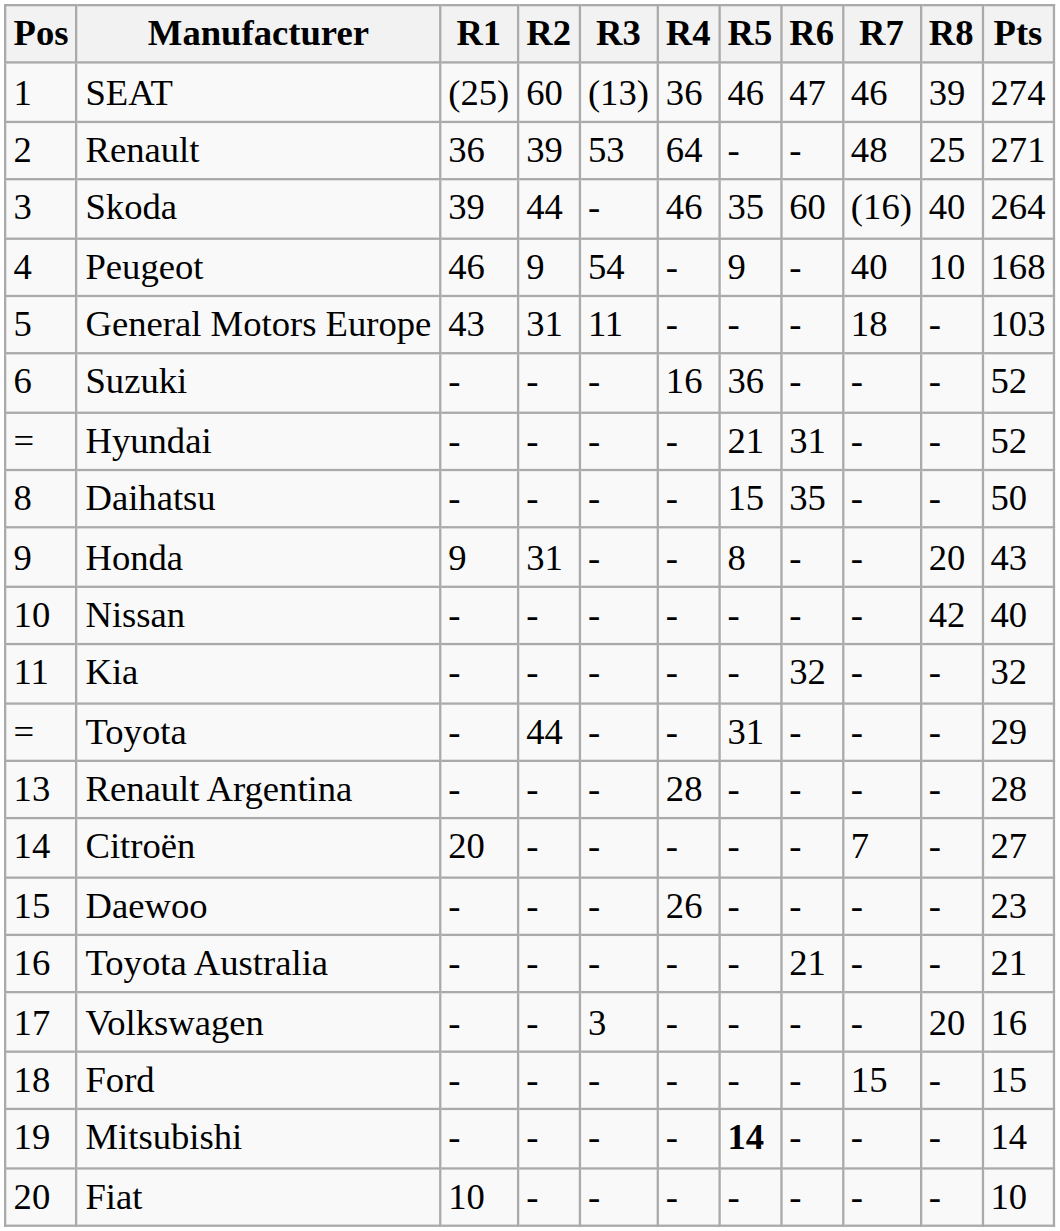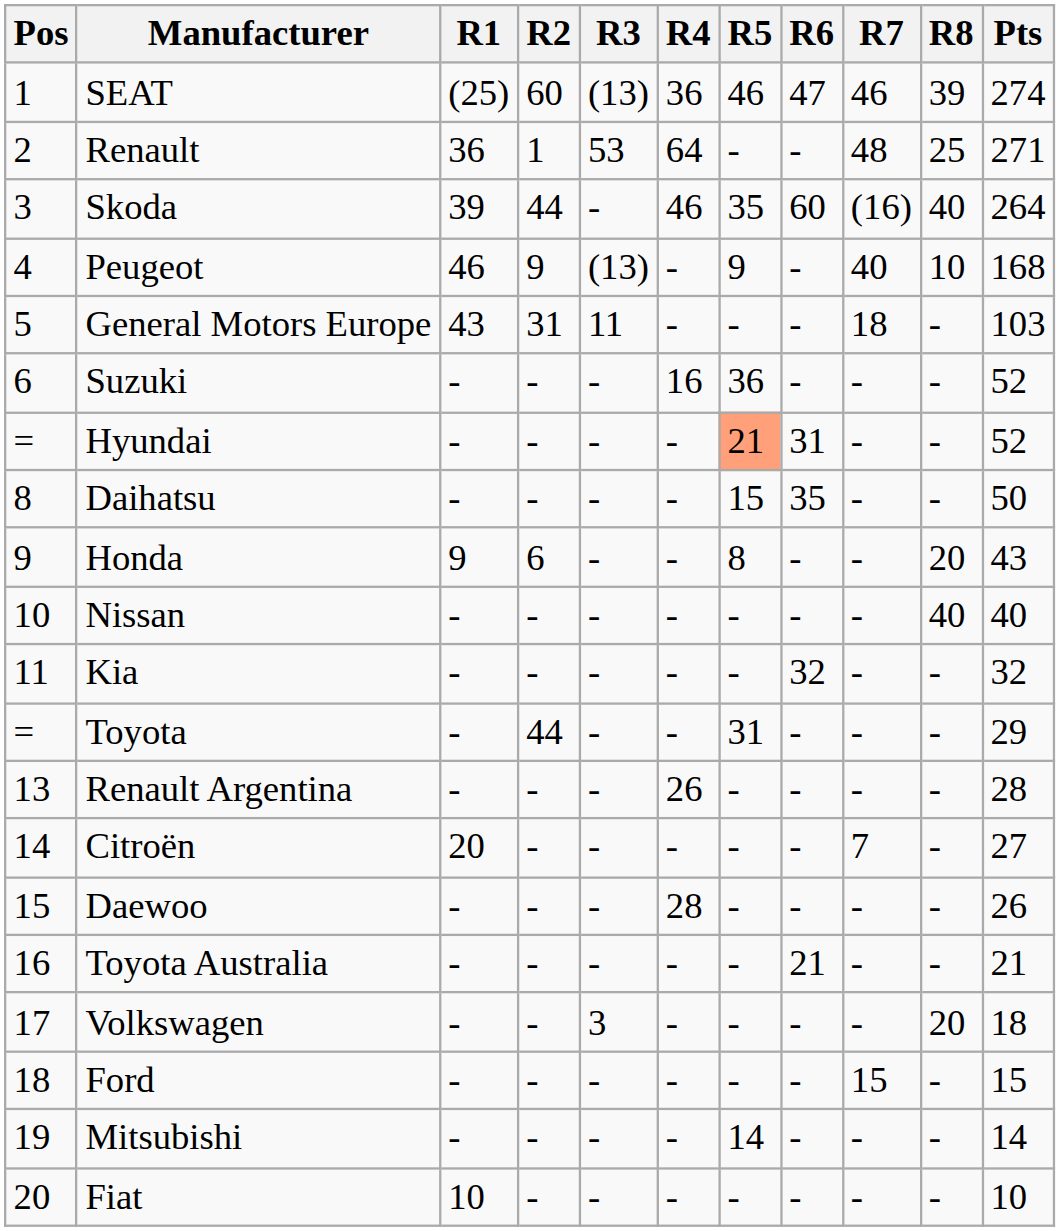 <table class="wikitable">
 <tr>
 <th>Pos</th>
 <th>Manufacturer</th>
 <th>R1</th>
 <th>R2</th>
 <th>R3</th>
 <th>R4</th>
 <th>R5</th>
 <th>R6</th>
 <th>R7</th>
 <th>R8</th>
 <th>Pts</th>
 </tr>
 <tr>
 <td>1</td>
 <td>SEAT</td>
 <td>(25)</td>
 <td>60</td>
 <td>(13)</td>
 <td>36</td>
 <td>46</td>
 <td>47</td>
 <td>46</td>
 <td>39</td>
 <td>274</td>
 </tr>
 <tr>
 <td>2</td>
 <td>Renault</td>
 <td>36</td>
-<td>39</td>
+<td>1</td>
 <td>53</td>
 <td>64</td>
 <td>-</td>
 <td>-</td>
 <td>48</td>
 <td>25</td>
 <td>271</td>
 </tr>
 <tr>
 <td>3</td>
 <td>Skoda</td>
 <td>39</td>
 <td>44</td>
 <td>-</td>
 <td>46</td>
 <td>35</td>
 <td>60</td>
 <td>(16)</td>
 <td>40</td>
 <td>264</td>
 </tr>
 <tr>
 <td>4</td>
 <td>Peugeot</td>
 <td>46</td>
 <td>9</td>
-<td>54</td>
+<td>(13)</td>
 <td>-</td>
 <td>9</td>
 <td>-</td>
 <td>40</td>
 <td>10</td>
 <td>168</td>
 </tr>
 <tr>
 <td>5</td>
 <td>General Motors Europe</td>
 <td>43</td>
 <td>31</td>
 <td>11</td>
 <td>-</td>
 <td>-</td>
 <td>-</td>
 <td>18</td>
 <td>-</td>
 <td>103</td>
 </tr>
 <tr>
 <td>6</td>
 <td>Suzuki</td>
 <td>-</td>
 <td>-</td>
 <td>-</td>
 <td>16</td>
 <td>36</td>
 <td>-</td>
 <td>-</td>
 <td>-</td>
 <td>52</td>
 </tr>
 <tr>
 <td>=</td>
 <td>Hyundai</td>
 <td>-</td>
 <td>-</td>
 <td>-</td>
 <td>-</td>
-<td>21</td>
+<td style="background: lightsalmon;">21</td>
 <td>31</td>
 <td>-</td>
 <td>-</td>
 <td>52</td>
 </tr>
 <tr>
 <td>8</td>
 <td>Daihatsu</td>
 <td>-</td>
 <td>-</td>
 <td>-</td>
 <td>-</td>
 <td>15</td>
 <td>35</td>
 <td>-</td>
 <td>-</td>
 <td>50</td>
 </tr>
 <tr>
 <td>9</td>
 <td>Honda</td>
 <td>9</td>
-<td>31</td>
+<td>6</td>
 <td>-</td>
 <td>-</td>
 <td>8</td>
 <td>-</td>
 <td>-</td>
 <td>20</td>
 <td>43</td>
 </tr>
 <tr>
 <td>10</td>
 <td>Nissan</td>
 <td>-</td>
 <td>-</td>
 <td>-</td>
 <td>-</td>
 <td>-</td>
 <td>-</td>
 <td>-</td>
-<td>42</td>
+<td>40</td>
 <td>40</td>
 </tr>
 <tr>
 <td>11</td>
 <td>Kia</td>
 <td>-</td>
 <td>-</td>
 <td>-</td>
 <td>-</td>
 <td>-</td>
 <td>32</td>
 <td>-</td>
 <td>-</td>
 <td>32</td>
 </tr>
 <tr>
 <td>=</td>
 <td>Toyota</td>
 <td>-</td>
 <td>44</td>
 <td>-</td>
 <td>-</td>
 <td>31</td>
 <td>-</td>
 <td>-</td>
 <td>-</td>
 <td>29</td>
 </tr>
 <tr>
 <td>13</td>
 <td>Renault Argentina</td>
 <td>-</td>
 <td>-</td>
 <td>-</td>
-<td>28</td>
+<td>26</td>
 <td>-</td>
 <td>-</td>
 <td>-</td>
 <td>-</td>
 <td>28</td>
 </tr>
 <tr>
 <td>14</td>
 <td>Citroën</td>
 <td>20</td>
 <td>-</td>
 <td>-</td>
 <td>-</td>
 <td>-</td>
 <td>-</td>
 <td>7</td>
 <td>-</td>
 <td>27</td>
 </tr>
 <tr>
 <td>15</td>
 <td>Daewoo</td>
 <td>-</td>
 <td>-</td>
 <td>-</td>
-<td>26</td>
+<td>28</td>
 <td>-</td>
 <td>-</td>
 <td>-</td>
 <td>-</td>
-<td>23</td>
+<td>26</td>
 </tr>
 <tr>
 <td>16</td>
 <td>Toyota Australia</td>
 <td>-</td>
 <td>-</td>
 <td>-</td>
 <td>-</td>
 <td>-</td>
 <td>21</td>
 <td>-</td>
 <td>-</td>
 <td>21</td>
 </tr>
 <tr>
 <td>17</td>
 <td>Volkswagen</td>
 <td>-</td>
 <td>-</td>
 <td>3</td>
 <td>-</td>
 <td>-</td>
 <td>-</td>
 <td>-</td>
 <td>20</td>
-<td>16</td>
+<td>18</td>
 </tr>
 <tr>
 <td>18</td>
 <td>Ford</td>
 <td>-</td>
 <td>-</td>
 <td>-</td>
 <td>-</td>
 <td>-</td>
 <td>-</td>
 <td>15</td>
 <td>-</td>
 <td>15</td>
 </tr>
 <tr>
 <td>19</td>
 <td>Mitsubishi</td>
 <td>-</td>
 <td>-</td>
 <td>-</td>
 <td>-</td>
-<td><strong>14</strong></td>
+<td>14</td>
 <td>-</td>
 <td>-</td>
 <td>-</td>
 <td>14</td>
 </tr>
 <tr>
 <td>20</td>
 <td>Fiat</td>
 <td>10</td>
 <td>-</td>
 <td>-</td>
 <td>-</td>
 <td>-</td>
 <td>-</td>
 <td>-</td>
 <td>-</td>
 <td>10</td>
 </tr>
 </table>
